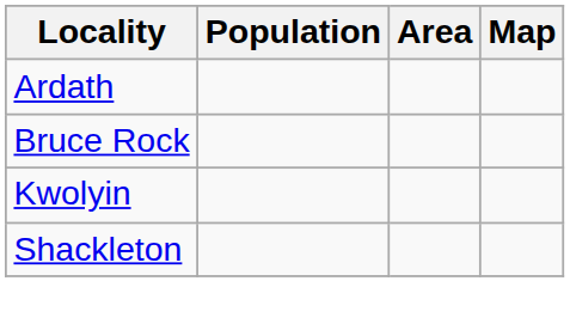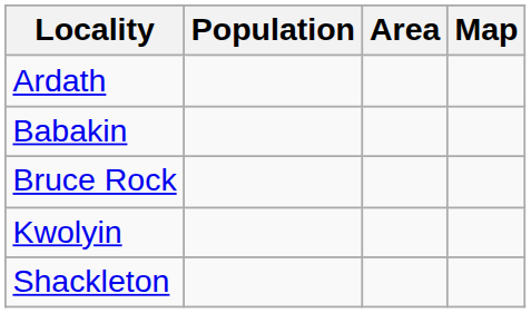 <table class="wikitable sortable">
 <tr>
 <th>Locality</th>
 <th data-sort-type=number>Population</th>
 <th data-sort-type=number>Area</th>
 <th>Map</th>
 </tr>
 <tr>
 <td><a href='#'>Ardath</a></td>
+<td></td>
+<td></td>
+<td></td>
+</tr>
+<tr>
+<td><a href='#'>Babakin</a></td>
 <td></td>
 <td></td>
 <td></td>
 </tr>
 <tr>
 <td><a href='#'>Bruce Rock</a></td>
 <td></td>
 <td></td>
 <td></td>
 </tr>
 <tr>
 <td><a href='#'>Kwolyin</a></td>
 <td></td>
 <td></td>
 <td></td>
 </tr>
 <tr>
 <td><a href='#'>Shackleton</a></td>
 <td></td>
 <td></td>
 <td></td>
 </tr>
 </table>
